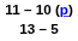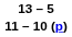 <table style="text-align:center">
 <tr>
 <th width=200></th>
 <th width=100></th>
 <th width=200></th>
 </tr>
 <tr>
 <td align=right></td>
-<td><strong>11 – 10 (<a href='#'>p</a>)</strong></td>
+<td><strong>13 – 5</strong></td>
 <td align=left></td>
 </tr>
 <tr>
 <td align=right></td>
-<td><strong>13 – 5</strong></td>
+<td><strong>11 – 10 (<a href='#'>p</a>)</strong></td>
 <td align=left></td>
 </tr>
 </table>
